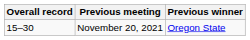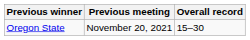 <table class="wikitable">
 <tr>
+<th>Previous winner</th>
+<th>Previous meeting</th>
 <th>Overall record</th>
-<th>Previous meeting</th>
-<th>Previous winner</th>
 </tr>
 <tr>
+<td><a href='#'>Oregon State</a></td>
+<td>November 20, 2021</td>
 <td>15–30</td>
-<td>November 20, 2021</td>
-<td><a href='#'>Oregon State</a></td>
 </tr>
 </table>
